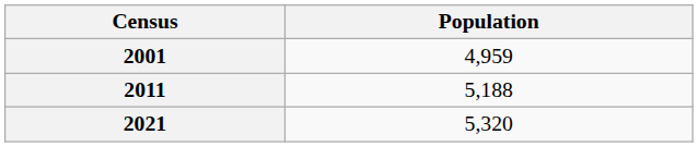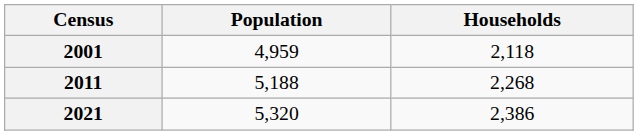 <table class="wikitable" style="width:32em; text-align:center;">
 <tr>
 <th scope=col>Census</th>
 <th scope=col>Population</th>
+<th scope=col>Households</th>
 </tr>
 <tr>
 <th scope=row>2001</th>
 <td>4,959</td>
+<td>2,118</td>
 </tr>
 <tr>
 <th scope=row>2011</th>
 <td>5,188</td>
+<td>2,268</td>
 </tr>
 <tr>
 <th scope=row>2021</th>
 <td>5,320</td>
+<td>2,386</td>
 </tr>
 </table>
